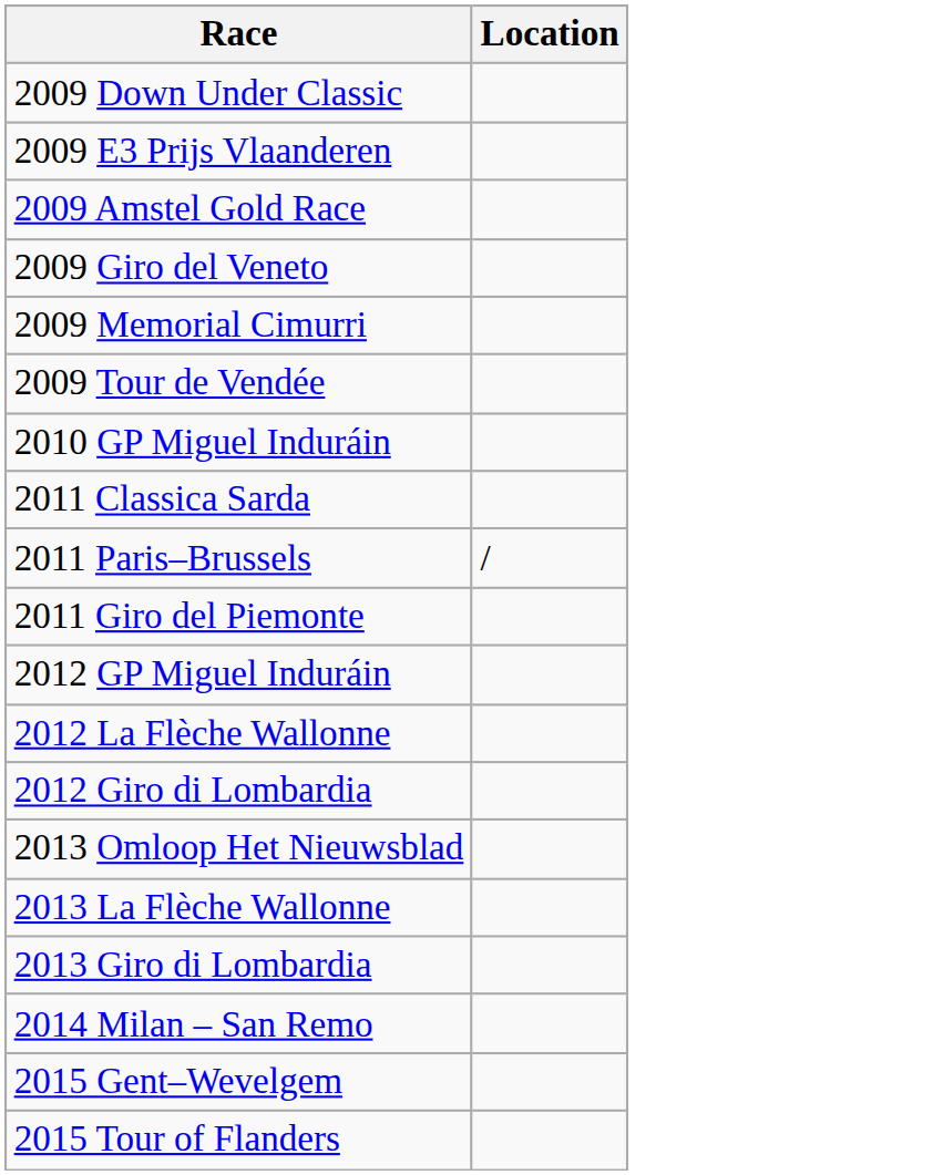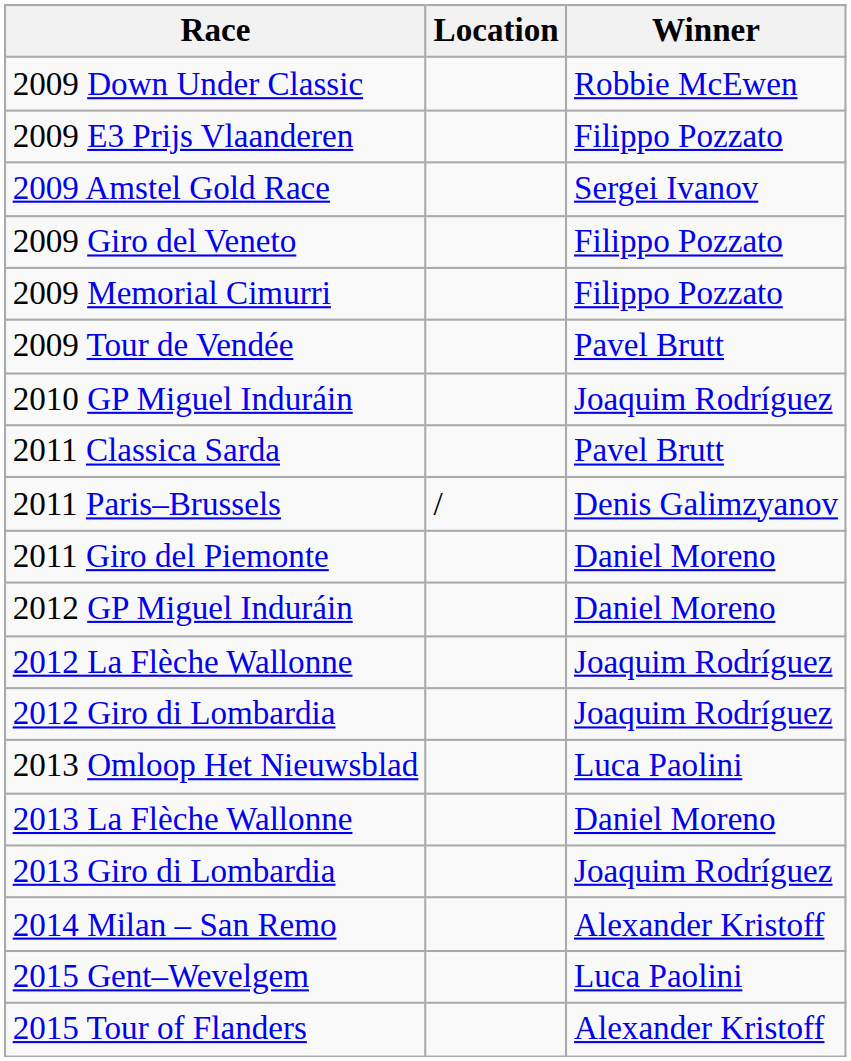 <table class="wikitable">
 <tr>
 <th>Race</th>
 <th>Location</th>
+<th>Winner</th>
 </tr>
 <tr>
 <td>2009 <a href='#'>Down Under Classic</a></td>
 <td></td>
+<td> <a href='#'>Robbie McEwen</a></td>
 </tr>
 <tr>
 <td>2009 <a href='#'>E3 Prijs Vlaanderen</a></td>
 <td></td>
+<td> <a href='#'>Filippo Pozzato</a></td>
 </tr>
 <tr>
 <td><a href='#'>2009 Amstel Gold Race</a></td>
 <td></td>
+<td> <a href='#'>Sergei Ivanov</a></td>
 </tr>
 <tr>
 <td>2009 <a href='#'>Giro del Veneto</a></td>
 <td></td>
+<td> <a href='#'>Filippo Pozzato</a></td>
 </tr>
 <tr>
 <td>2009 <a href='#'>Memorial Cimurri</a></td>
 <td></td>
+<td> <a href='#'>Filippo Pozzato</a></td>
 </tr>
 <tr>
 <td>2009 <a href='#'>Tour de Vendée</a></td>
 <td></td>
+<td> <a href='#'>Pavel Brutt</a></td>
 </tr>
 <tr>
 <td>2010 <a href='#'>GP Miguel Induráin</a></td>
 <td></td>
+<td> <a href='#'>Joaquim Rodríguez</a></td>
 </tr>
 <tr>
 <td>2011 <a href='#'>Classica Sarda</a></td>
 <td></td>
+<td> <a href='#'>Pavel Brutt</a></td>
 </tr>
 <tr>
 <td>2011 <a href='#'>Paris–Brussels</a></td>
 <td>/</td>
+<td> <a href='#'>Denis Galimzyanov</a></td>
 </tr>
 <tr>
 <td>2011 <a href='#'>Giro del Piemonte</a></td>
 <td></td>
+<td> <a href='#'>Daniel Moreno</a></td>
 </tr>
 <tr>
 <td>2012 <a href='#'>GP Miguel Induráin</a></td>
 <td></td>
+<td> <a href='#'>Daniel Moreno</a></td>
 </tr>
 <tr>
 <td><a href='#'>2012 La Flèche Wallonne</a></td>
 <td></td>
+<td> <a href='#'>Joaquim Rodríguez</a></td>
 </tr>
 <tr>
 <td><a href='#'>2012 Giro di Lombardia</a></td>
 <td></td>
+<td> <a href='#'>Joaquim Rodríguez</a></td>
 </tr>
 <tr>
 <td>2013 <a href='#'>Omloop Het Nieuwsblad</a></td>
 <td></td>
+<td> <a href='#'>Luca Paolini</a></td>
 </tr>
 <tr>
 <td><a href='#'>2013 La Flèche Wallonne</a></td>
 <td></td>
+<td> <a href='#'>Daniel Moreno</a></td>
 </tr>
 <tr>
 <td><a href='#'>2013 Giro di Lombardia</a></td>
 <td></td>
+<td> <a href='#'>Joaquim Rodríguez</a></td>
 </tr>
 <tr>
 <td><a href='#'>2014 Milan&nbsp;– San Remo</a></td>
 <td></td>
+<td> <a href='#'>Alexander Kristoff</a></td>
 </tr>
 <tr>
 <td><a href='#'>2015 Gent–Wevelgem</a></td>
 <td></td>
+<td> <a href='#'>Luca Paolini</a></td>
 </tr>
 <tr>
 <td><a href='#'>2015 Tour of Flanders</a></td>
 <td></td>
+<td> <a href='#'>Alexander Kristoff</a></td>
 </tr>
 </table>
